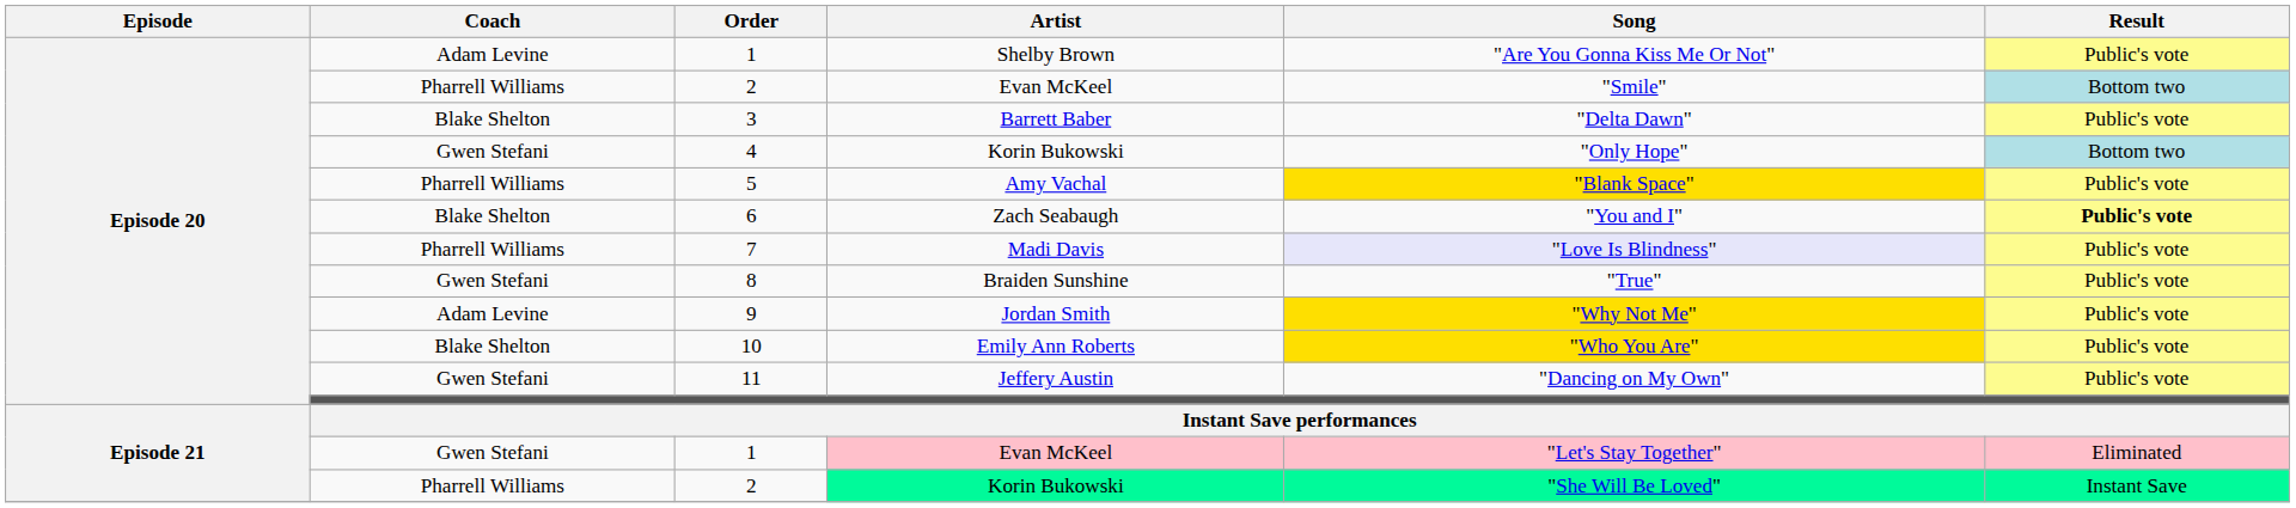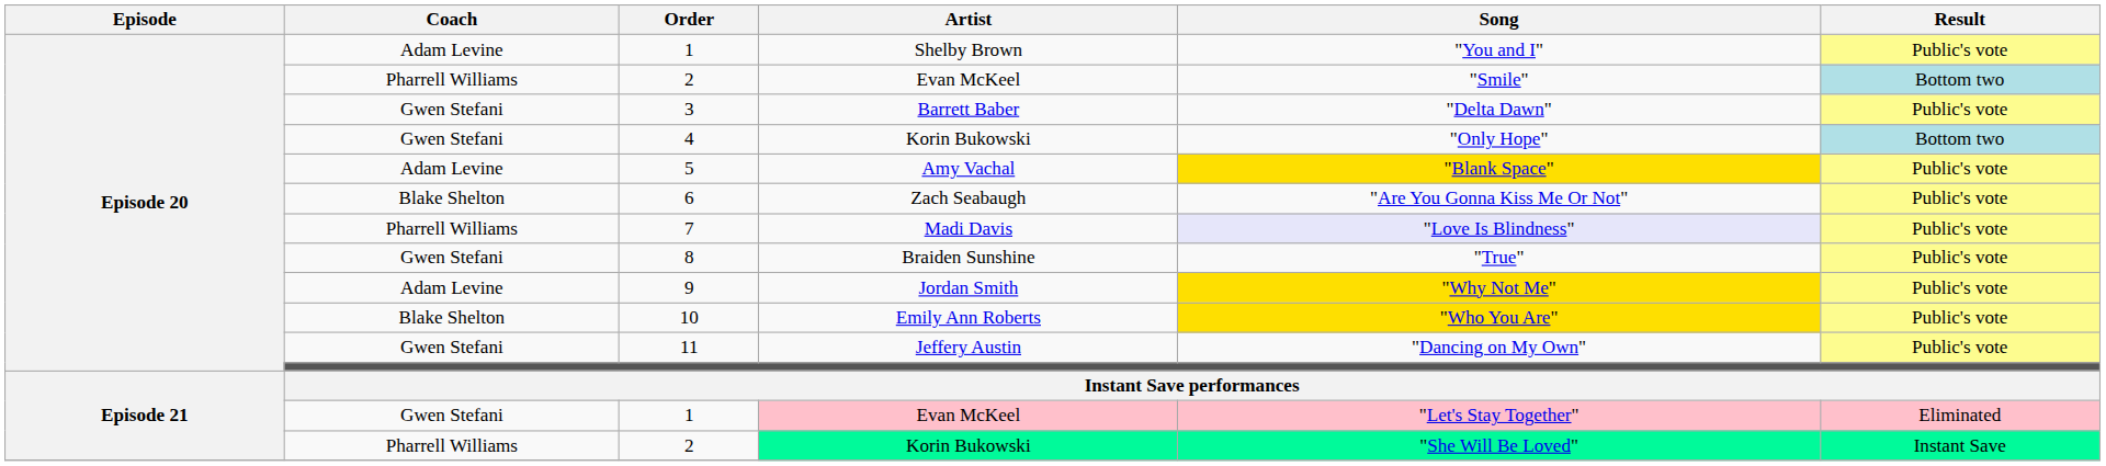 <table class="wikitable" style="text-align:center; width:90%;">
 <tr>
 <th style="width:10%;">Episode</th>
 <th style="width:12%;">Coach</th>
 <th style="width:05%;">Order</th>
 <th style="width:15%;">Artist</th>
 <th style="width:23%;">Song</th>
 <th style="width:10%;">Result</th>
 </tr>
 <tr>
 <th rowspan="12" scope="row">Episode 20<br><small></small></th>
 <td>Adam Levine</td>
 <td>1</td>
 <td>Shelby Brown</td>
-<td>"<a href='#'>Are You Gonna Kiss Me Or Not</a>"</td>
+<td>"<a href='#'>You and I</a>"</td>
 <td style="background:#fdfc8f;">Public's vote</td>
 </tr>
 <tr>
 <td>Pharrell Williams</td>
 <td>2</td>
 <td>Evan McKeel</td>
 <td>"<a href='#'>Smile</a>"</td>
 <td style="background:#B0E0E6;">Bottom two</td>
 </tr>
 <tr>
-<td>Blake Shelton</td>
+<td>Gwen Stefani</td>
 <td>3</td>
 <td><a href='#'>Barrett Baber</a></td>
 <td>"<a href='#'>Delta Dawn</a>"</td>
 <td style="background:#fdfc8f;">Public's vote</td>
 </tr>
 <tr>
 <td>Gwen Stefani</td>
 <td>4</td>
 <td>Korin Bukowski</td>
 <td>"<a href='#'>Only Hope</a>"</td>
 <td style="background:#B0E0E6;">Bottom two</td>
 </tr>
 <tr>
-<td>Pharrell Williams</td>
+<td>Adam Levine</td>
 <td>5</td>
 <td><a href='#'>Amy Vachal</a></td>
 <td style="background:#fedf00;">"<a href='#'>Blank Space</a>"</td>
 <td style="background:#fdfc8f;">Public's vote</td>
 </tr>
 <tr>
 <td>Blake Shelton</td>
 <td>6</td>
 <td>Zach Seabaugh</td>
-<td>"<a href='#'>You and I</a>"</td>
-<td style="background:#fdfc8f;"><strong>Public's vote</strong></td>
+<td>"<a href='#'>Are You Gonna Kiss Me Or Not</a>"</td>
+<td style="background:#fdfc8f;">Public's vote</td>
 </tr>
 <tr>
 <td>Pharrell Williams</td>
 <td>7</td>
 <td><a href='#'>Madi Davis</a></td>
 <td style="background: lavender;">"<a href='#'>Love Is Blindness</a>"</td>
 <td style="background:#fdfc8f;">Public's vote</td>
 </tr>
 <tr>
 <td>Gwen Stefani</td>
 <td>8</td>
 <td>Braiden Sunshine</td>
 <td>"<a href='#'>True</a>"</td>
 <td style="background:#fdfc8f;">Public's vote</td>
 </tr>
 <tr>
 <td>Adam Levine</td>
 <td>9</td>
 <td><a href='#'>Jordan Smith</a></td>
 <td style="background:#fedf00;">"<a href='#'>Why Not Me</a>"</td>
 <td style="background:#fdfc8f;">Public's vote</td>
 </tr>
 <tr>
 <td>Blake Shelton</td>
 <td>10</td>
 <td><a href='#'>Emily Ann Roberts</a></td>
 <td style="background:#fedf00;">"<a href='#'>Who You Are</a>"</td>
 <td style="background:#fdfc8f;">Public's vote</td>
 </tr>
 <tr>
 <td>Gwen Stefani</td>
 <td>11</td>
 <td><a href='#'>Jeffery Austin</a></td>
 <td>"<a href='#'>Dancing on My Own</a>"</td>
 <td style="background:#fdfc8f;">Public's vote</td>
 </tr>
 <tr>
 <td colspan="6" style="background:#555;"></td>
 </tr>
 <tr>
 <th rowspan="4" scope="row">Episode 21<br><small></small></th>
 </tr>
 <tr>
 <th colspan="5">Instant Save performances</th>
 </tr>
 <tr>
 <td>Gwen Stefani</td>
 <td>1</td>
 <td style="background:pink;">Evan McKeel</td>
 <td style="background:pink;">"<a href='#'>Let's Stay Together</a>"</td>
 <td style="background:pink;">Eliminated</td>
 </tr>
 <tr>
 <td>Pharrell Williams</td>
 <td>2</td>
 <td style="background:#00FA9A;">Korin Bukowski</td>
 <td style="background:#00FA9A;">"<a href='#'>She Will Be Loved</a>"</td>
 <td style="background:#00FA9A;">Instant Save</td>
 </tr>
 <tr>
 </tr>
 </table>
